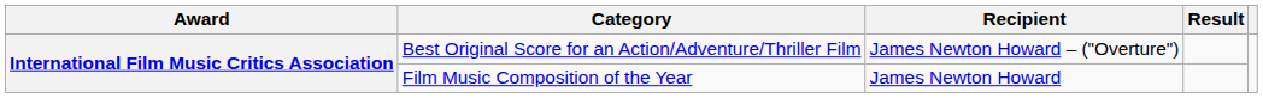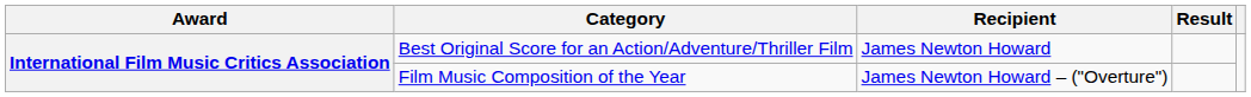 <table class="wikitable plainrowheaders sortable">
 <tr>
 <th scope="col">Award</th>
 <th scope="col">Category</th>
 <th scope="col">Recipient</th>
 <th scope="col">Result</th>
 <th scope="col" class="unsortable"></th>
 </tr>
 <tr>
 <th scope="row" rowspan="2"><a href='#'>International Film Music Critics Association</a></th>
 <td><a href='#'>Best Original Score for an Action/Adventure/Thriller Film</a></td>
-<td><a href='#'>James Newton Howard</a> – ("Overture")</td>
+<td><a href='#'>James Newton Howard</a></td>
 <td></td>
 <td align="center" rowspan="2"></td>
 </tr>
 <tr>
 <td><a href='#'>Film Music Composition of the Year</a></td>
-<td><a href='#'>James Newton Howard</a></td>
+<td><a href='#'>James Newton Howard</a> – ("Overture")</td>
 <td></td>
 </tr>
 </table>
